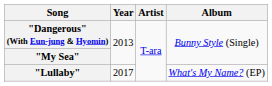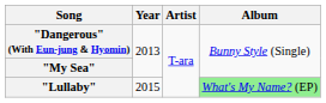 <table class="wikitable plainrowheaders" style="text-align:center;">
 <tr>
 <th>Song</th>
 <th>Year</th>
 <th>Artist</th>
 <th>Album</th>
 </tr>
 <tr>
 <th scope="row">"Dangerous"<br><small>(With <a href='#'>Eun-jung</a> & <a href='#'>Hyomin</a>)</small></th>
 <td rowspan="2">2013</td>
 <td rowspan="3"><a href='#'>T-ara</a></td>
 <td rowspan="2"><em><a href='#'>Bunny Style</a></em> (Single)</td>
 </tr>
 <tr>
 <th scope="row">"My Sea"</th>
 </tr>
 <tr>
 <th scope="row">"Lullaby"</th>
-<td>2017</td>
-<td><em><a href='#'>What's My Name?</a></em> (EP)</td>
+<td>2015</td>
+<td style="background: lightgreen;"><em><a href='#'>What's My Name?</a></em> (EP)</td>
 </tr>
 </table>
